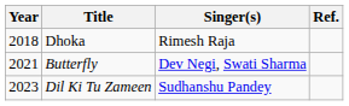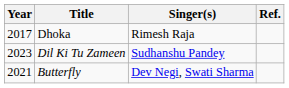 <table class="wikitable sortable">
 <tr>
 <th>Year</th>
 <th>Title</th>
 <th>Singer(s)</th>
 <th>Ref.</th>
 </tr>
 <tr>
-<td>2018</td>
+<td>2017</td>
 <td>Dhoka</td>
 <td>Rimesh Raja</td>
+<td></td>
+</tr>
+<tr>
+<td>2023</td>
+<td><em>Dil Ki Tu Zameen </em></td>
+<td><a href='#'>Sudhanshu Pandey</a></td>
 <td></td>
 </tr>
 <tr>
 <td scope ="row" rowspan = 1>2021</td>
 <td><em>Butterfly</em></td>
 <td><a href='#'>Dev Negi</a>, <a href='#'>Swati Sharma</a></td>
 <td></td>
 </tr>
-<tr>
-<td>2023</td>
-<td><em>Dil Ki Tu Zameen </em></td>
-<td><a href='#'>Sudhanshu Pandey</a></td>
-<td></td>
-</tr>
 </table>
